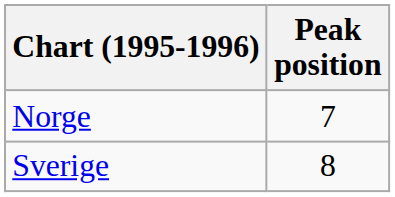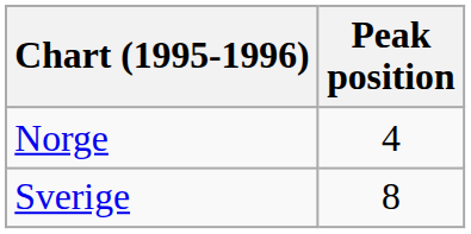 <table class="wikitable">
 <tr>
 <th>Chart (1995-1996)</th>
 <th>Peak<br>position</th>
 </tr>
 <tr>
 <td><a href='#'>Norge</a></td>
-<td align="center">7</td>
+<td align="center">4</td>
 </tr>
 <tr>
 <td><a href='#'>Sverige</a></td>
 <td align="center">8</td>
 </tr>
 </table>
